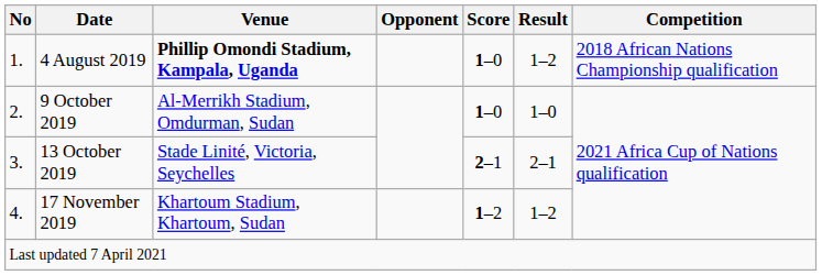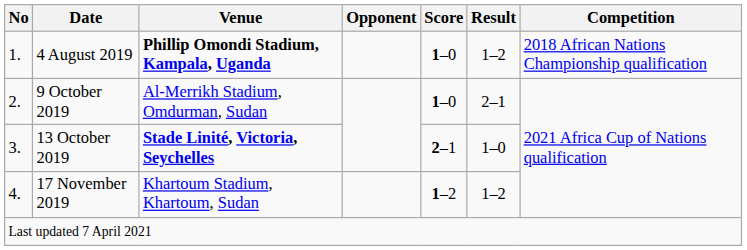 <table class="wikitable" style="font-size:85%;">
 <tr>
 <th>No</th>
 <th>Date</th>
 <th>Venue</th>
 <th>Opponent</th>
 <th>Score</th>
 <th>Result</th>
 <th>Competition</th>
 </tr>
 <tr>
 <td>1.</td>
 <td>4 August 2019</td>
 <td><strong>Phillip Omondi Stadium, <a href='#'>Kampala</a>, <a href='#'>Uganda</a></strong></td>
 <td></td>
 <td align=center><strong>1</strong>–0</td>
 <td align=center>1–2</td>
 <td><a href='#'>2018 African Nations Championship qualification</a></td>
 </tr>
 <tr>
 <td>2.</td>
 <td>9 October 2019</td>
 <td><a href='#'>Al-Merrikh Stadium</a>, <a href='#'>Omdurman</a>, <a href='#'>Sudan</a></td>
 <td rowspan=2></td>
 <td align=center><strong>1</strong>–0</td>
-<td align=center>1–0</td>
+<td align=center>2–1</td>
 <td rowspan=3><a href='#'>2021 Africa Cup of Nations qualification</a></td>
 </tr>
 <tr>
 <td>3.</td>
 <td>13 October 2019</td>
-<td><a href='#'>Stade Linité</a>, <a href='#'>Victoria</a>, <a href='#'>Seychelles</a></td>
+<td><strong><a href='#'>Stade Linité</a>, <a href='#'>Victoria</a>, <a href='#'>Seychelles</a></strong></td>
 <td align=center><strong>2</strong>–1</td>
-<td align=center>2–1</td>
+<td align=center>1–0</td>
 </tr>
 <tr>
 <td>4.</td>
 <td>17 November 2019</td>
 <td><a href='#'>Khartoum Stadium</a>, <a href='#'>Khartoum</a>, <a href='#'>Sudan</a></td>
 <td></td>
 <td align=center><strong>1</strong>–2</td>
 <td align=center>1–2</td>
 </tr>
 <tr>
 <td colspan="7"><small>Last updated 7 April 2021</small></td>
 </tr>
 </table>
